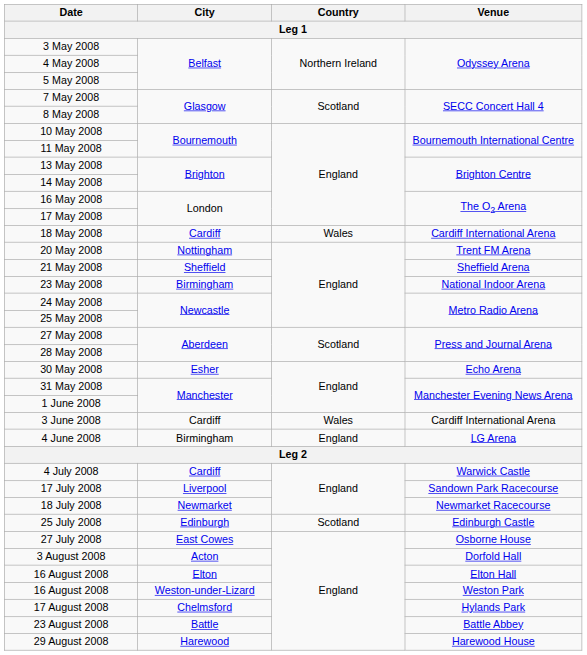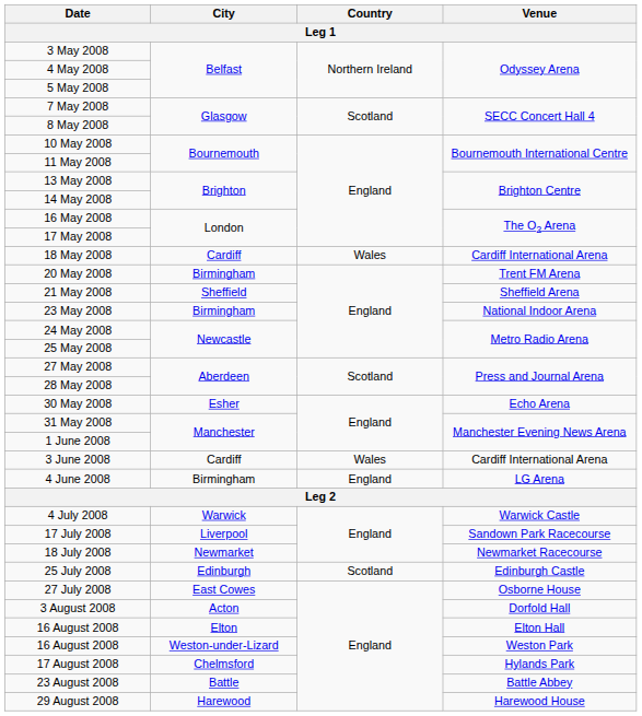 <table class="wikitable plainrowheaders" style="text-align:center;">
 <tr>
 <th scope="col" style="width:12em;">Date</th>
 <th scope="col" style="width:12em;">City</th>
 <th scope="col" style="width:12em;">Country</th>
 <th scope="col" style="width:16em;">Venue</th>
 </tr>
 <tr>
 <th colspan=4>Leg 1</th>
 </tr>
 <tr>
 <td>3 May 2008</td>
 <td rowspan="3"><a href='#'>Belfast</a></td>
 <td rowspan="3">Northern Ireland</td>
 <td rowspan="3"><a href='#'>Odyssey Arena</a></td>
 </tr>
 <tr>
 <td>4 May 2008</td>
 </tr>
 <tr>
 <td>5 May 2008</td>
 </tr>
 <tr>
 <td>7 May 2008</td>
 <td rowspan="2"><a href='#'>Glasgow</a></td>
 <td rowspan="2">Scotland</td>
 <td rowspan="2"><a href='#'>SECC Concert Hall 4</a></td>
 </tr>
 <tr>
 <td>8 May 2008</td>
 </tr>
 <tr>
 <td>10 May 2008</td>
 <td rowspan="2"><a href='#'>Bournemouth</a></td>
 <td rowspan="6">England</td>
 <td rowspan="2"><a href='#'>Bournemouth International Centre</a></td>
 </tr>
 <tr>
 <td>11 May 2008</td>
 </tr>
 <tr>
 <td>13 May 2008</td>
 <td rowspan="2"><a href='#'>Brighton</a></td>
 <td rowspan="2"><a href='#'>Brighton Centre</a></td>
 </tr>
 <tr>
 <td>14 May 2008</td>
 </tr>
 <tr>
 <td>16 May 2008</td>
 <td rowspan="2">London</td>
 <td rowspan="2"><a href='#'>The O<sub>2</sub> Arena</a></td>
 </tr>
 <tr>
 <td>17 May 2008</td>
 </tr>
 <tr>
 <td>18 May 2008</td>
 <td><a href='#'>Cardiff</a></td>
 <td>Wales</td>
 <td><a href='#'>Cardiff International Arena</a></td>
 </tr>
 <tr>
 <td>20 May 2008</td>
-<td><a href='#'>Nottingham</a></td>
+<td><a href='#'>Birmingham</a></td>
 <td rowspan="5">England</td>
 <td><a href='#'>Trent FM Arena</a></td>
 </tr>
 <tr>
 <td>21 May 2008</td>
 <td><a href='#'>Sheffield</a></td>
 <td><a href='#'>Sheffield Arena</a></td>
 </tr>
 <tr>
 <td>23 May 2008</td>
 <td><a href='#'>Birmingham</a></td>
 <td><a href='#'>National Indoor Arena</a></td>
 </tr>
 <tr>
 <td>24 May 2008</td>
 <td rowspan="2"><a href='#'>Newcastle</a></td>
 <td rowspan="2"><a href='#'>Metro Radio Arena</a></td>
 </tr>
 <tr>
 <td>25 May 2008</td>
 </tr>
 <tr>
 <td>27 May 2008</td>
 <td rowspan="2"><a href='#'>Aberdeen</a></td>
 <td rowspan="2">Scotland</td>
 <td rowspan="2"><a href='#'>Press and Journal Arena</a></td>
 </tr>
 <tr>
 <td>28 May 2008</td>
 </tr>
 <tr>
 <td>30 May 2008</td>
 <td><a href='#'>Esher</a></td>
 <td rowspan="3">England</td>
 <td><a href='#'>Echo Arena</a></td>
 </tr>
 <tr>
 <td>31 May 2008</td>
 <td rowspan="2"><a href='#'>Manchester</a></td>
 <td rowspan="2"><a href='#'>Manchester Evening News Arena</a></td>
 </tr>
 <tr>
 <td>1 June 2008</td>
 </tr>
 <tr>
 <td>3 June 2008</td>
 <td>Cardiff</td>
 <td>Wales</td>
 <td>Cardiff International Arena</td>
 </tr>
 <tr>
 <td>4 June 2008</td>
 <td>Birmingham</td>
 <td>England</td>
 <td><a href='#'>LG Arena</a></td>
 </tr>
 <tr>
 <th colspan="6">Leg 2</th>
 </tr>
 <tr>
 <td>4 July 2008</td>
-<td><a href='#'>Cardiff</a></td>
+<td><a href='#'>Warwick</a></td>
 <td rowspan="3">England</td>
 <td><a href='#'>Warwick Castle</a></td>
 </tr>
 <tr>
 <td>17 July 2008</td>
 <td><a href='#'>Liverpool</a></td>
 <td><a href='#'>Sandown Park Racecourse</a></td>
 </tr>
 <tr>
 <td>18 July 2008</td>
 <td><a href='#'>Newmarket</a></td>
 <td><a href='#'>Newmarket Racecourse</a></td>
 </tr>
 <tr>
 <td>25 July 2008</td>
 <td><a href='#'>Edinburgh</a></td>
 <td>Scotland</td>
 <td><a href='#'>Edinburgh Castle</a></td>
 </tr>
 <tr>
 <td>27 July 2008</td>
 <td><a href='#'>East Cowes</a></td>
 <td rowspan="7">England</td>
 <td><a href='#'>Osborne House</a></td>
 </tr>
 <tr>
 <td>3 August 2008</td>
 <td><a href='#'>Acton</a></td>
 <td><a href='#'>Dorfold Hall</a></td>
 </tr>
 <tr>
 <td>16 August 2008</td>
 <td><a href='#'>Elton</a></td>
 <td><a href='#'>Elton Hall</a></td>
 </tr>
 <tr>
 <td>16 August 2008</td>
 <td><a href='#'>Weston-under-Lizard</a></td>
 <td><a href='#'>Weston Park</a></td>
 </tr>
 <tr>
 <td>17 August 2008</td>
 <td><a href='#'>Chelmsford</a></td>
 <td><a href='#'>Hylands Park</a></td>
 </tr>
 <tr>
 <td>23 August 2008</td>
 <td><a href='#'>Battle</a></td>
 <td><a href='#'>Battle Abbey</a></td>
 </tr>
 <tr>
 <td>29 August 2008</td>
 <td><a href='#'>Harewood</a></td>
 <td><a href='#'>Harewood House</a></td>
 </tr>
 </table>
